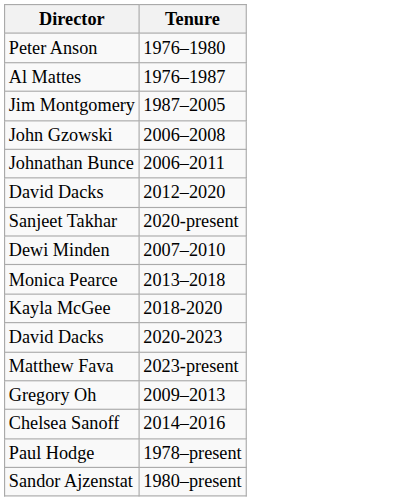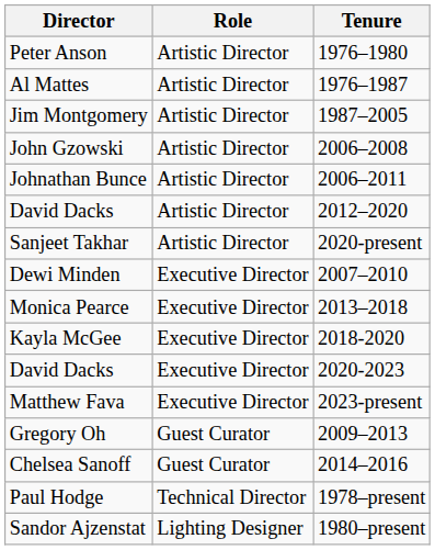 <table class="wikitable sortable">
 <tr>
 <th>Director</th>
+<th>Role</th>
 <th>Tenure</th>
 </tr>
 <tr>
 <td>Peter Anson</td>
+<td>Artistic Director</td>
 <td>1976–1980</td>
 </tr>
 <tr>
 <td>Al Mattes</td>
+<td>Artistic Director</td>
 <td>1976–1987</td>
 </tr>
 <tr>
 <td>Jim Montgomery</td>
+<td>Artistic Director</td>
 <td>1987–2005</td>
 </tr>
 <tr>
 <td>John Gzowski</td>
+<td>Artistic Director</td>
 <td>2006–2008</td>
 </tr>
 <tr>
 <td>Johnathan Bunce</td>
+<td>Artistic Director</td>
 <td>2006–2011</td>
 </tr>
 <tr>
 <td>David Dacks</td>
+<td>Artistic Director</td>
 <td>2012–2020</td>
 </tr>
 <tr>
 <td>Sanjeet Takhar</td>
+<td>Artistic Director</td>
 <td>2020-present</td>
 </tr>
 <tr>
 <td>Dewi Minden</td>
+<td>Executive Director</td>
 <td>2007–2010</td>
 </tr>
 <tr>
 <td>Monica Pearce</td>
+<td>Executive Director</td>
 <td>2013–2018</td>
 </tr>
 <tr>
 <td>Kayla McGee</td>
+<td>Executive Director</td>
 <td>2018-2020</td>
 </tr>
 <tr>
 <td>David Dacks</td>
+<td>Executive Director</td>
 <td>2020-2023</td>
 </tr>
 <tr>
 <td>Matthew Fava</td>
+<td>Executive Director</td>
 <td>2023-present</td>
 </tr>
 <tr>
 <td>Gregory Oh</td>
+<td>Guest Curator</td>
 <td>2009–2013</td>
 </tr>
 <tr>
 <td>Chelsea Sanoff</td>
+<td>Guest Curator</td>
 <td>2014–2016</td>
 </tr>
 <tr>
 <td>Paul Hodge</td>
+<td>Technical Director</td>
 <td>1978–present</td>
 </tr>
 <tr>
 <td>Sandor Ajzenstat</td>
+<td>Lighting Designer</td>
 <td>1980–present</td>
 </tr>
 </table>
